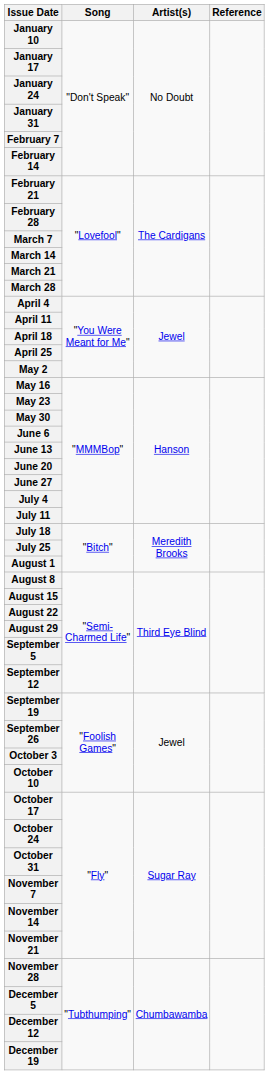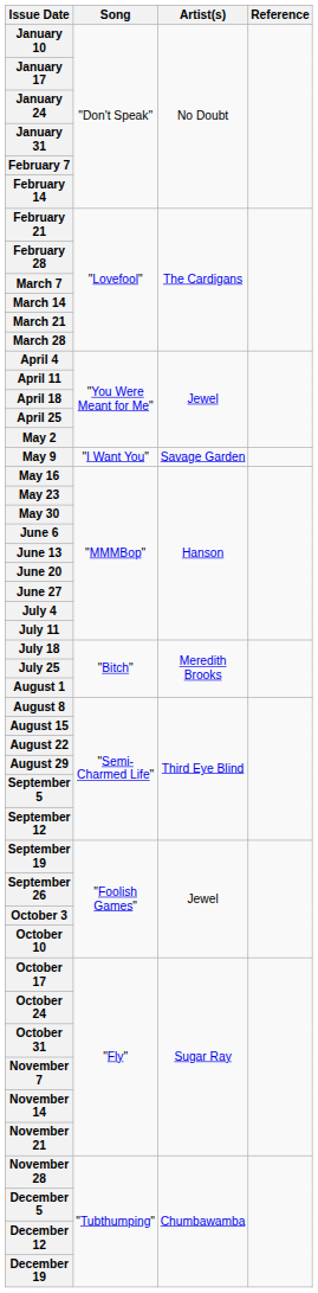 <table class="wikitable plainrowheaders" style="text-align: center" width="50%">
 <tr>
 <th width=15%>Issue Date</th>
 <th width=40%>Song</th>
 <th width=35%>Artist(s)</th>
 <th width=10%>Reference</th>
 </tr>
 <tr>
 <th scope="row">January 10</th>
 <td rowspan="6">"Don't Speak"</td>
 <td rowspan="6">No Doubt</td>
 <td rowspan="6"></td>
 </tr>
 <tr>
 <th scope="row">January 17</th>
 </tr>
 <tr>
 <th scope="row">January 24</th>
 </tr>
 <tr>
 <th scope="row">January 31</th>
 </tr>
 <tr>
 <th scope="row">February 7</th>
 </tr>
 <tr>
 <th scope="row">February 14</th>
 </tr>
 <tr>
 <th scope="row">February 21</th>
 <td rowspan="6">"<a href='#'>Lovefool</a>"</td>
 <td rowspan="6"><a href='#'>The Cardigans</a></td>
 <td rowspan="6"></td>
 </tr>
 <tr>
 <th scope="row">February 28</th>
 </tr>
 <tr>
 <th scope="row">March 7</th>
 </tr>
 <tr>
 <th scope="row">March 14</th>
 </tr>
 <tr>
 <th scope="row">March 21</th>
 </tr>
 <tr>
 <th scope="row">March 28</th>
 </tr>
 <tr>
 <th scope="row">April 4</th>
 <td rowspan="5">"<a href='#'>You Were Meant for Me</a>"</td>
 <td rowspan="5"><a href='#'>Jewel</a></td>
 <td rowspan="5"></td>
 </tr>
 <tr>
 <th scope="row">April 11</th>
 </tr>
 <tr>
 <th scope="row">April 18</th>
 </tr>
 <tr>
 <th scope="row">April 25</th>
 </tr>
 <tr>
 <th scope="row">May 2</th>
+</tr>
+<tr>
+<th scope="row">May 9</th>
+<td>"<a href='#'>I Want You</a>"</td>
+<td><a href='#'>Savage Garden</a></td>
+<td></td>
 </tr>
 <tr>
 <th scope="row">May 16</th>
 <td rowspan="9">"<a href='#'>MMMBop</a>"</td>
 <td rowspan="9"><a href='#'>Hanson</a></td>
 <td rowspan="9"></td>
 </tr>
 <tr>
 <th scope="row">May 23</th>
 </tr>
 <tr>
 <th scope="row">May 30</th>
 </tr>
 <tr>
 <th scope="row">June 6</th>
 </tr>
 <tr>
 <th scope="row">June 13</th>
 </tr>
 <tr>
 <th scope="row">June 20</th>
 </tr>
 <tr>
 <th scope="row">June 27</th>
 </tr>
 <tr>
 <th scope="row">July 4</th>
 </tr>
 <tr>
 <th scope="row">July 11</th>
 </tr>
 <tr>
 <th scope="row">July 18</th>
 <td rowspan="3">"<a href='#'>Bitch</a>"</td>
 <td rowspan="3"><a href='#'>Meredith Brooks</a></td>
 <td rowspan="3"></td>
 </tr>
 <tr>
 <th scope="row">July 25</th>
 </tr>
 <tr>
 <th scope="row">August 1</th>
 </tr>
 <tr>
 <th scope="row">August 8</th>
 <td rowspan="6">"<a href='#'>Semi-Charmed Life</a>"</td>
 <td rowspan="6"><a href='#'>Third Eye Blind</a></td>
 <td rowspan="6"></td>
 </tr>
 <tr>
 <th scope="row">August 15</th>
 </tr>
 <tr>
 <th scope="row">August 22</th>
 </tr>
 <tr>
 <th scope="row">August 29</th>
 </tr>
 <tr>
 <th scope="row">September 5</th>
 </tr>
 <tr>
 <th scope="row">September 12</th>
 </tr>
 <tr>
 <th scope="row">September 19</th>
 <td rowspan="4">"<a href='#'>Foolish Games</a>"</td>
 <td rowspan="4">Jewel</td>
 <td rowspan="4"></td>
 </tr>
 <tr>
 <th scope="row">September 26</th>
 </tr>
 <tr>
 <th scope="row">October 3</th>
 </tr>
 <tr>
 <th scope="row">October 10</th>
 </tr>
 <tr>
 <th scope="row">October 17</th>
 <td rowspan="6">"<a href='#'>Fly</a>"</td>
 <td rowspan="6"><a href='#'>Sugar Ray</a></td>
 <td rowspan="6"></td>
 </tr>
 <tr>
 <th scope="row">October 24</th>
 </tr>
 <tr>
 <th scope="row">October 31</th>
 </tr>
 <tr>
 <th scope="row">November 7</th>
 </tr>
 <tr>
 <th scope="row">November 14</th>
 </tr>
 <tr>
 <th scope="row">November 21</th>
 </tr>
 <tr>
 <th scope="row">November 28</th>
 <td rowspan="4">"<a href='#'>Tubthumping</a>"</td>
 <td rowspan="4"><a href='#'>Chumbawamba</a></td>
 <td rowspan="4"></td>
 </tr>
 <tr>
 <th scope="row">December 5</th>
 </tr>
 <tr>
 <th scope="row">December 12</th>
 </tr>
 <tr>
 <th scope="row">December 19</th>
 </tr>
 </table>
